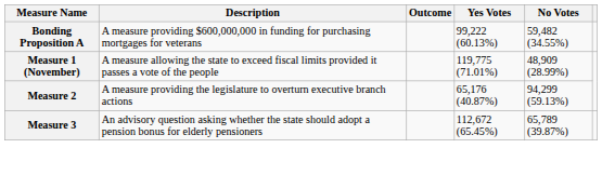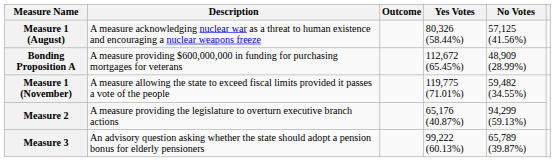 <table class="wikitable sortable plainrowheaders">
 <tr>
 <th scope=col>Measure Name</th>
 <th scope=col>Description</th>
 <th scope=col>Outcome</th>
 <th scope=col>Yes Votes</th>
 <th scope=col>No Votes</th>
 <th scope=col class=unsortable></th>
 </tr>
 <tr>
+<th scope=row>Measure 1 (August)</th>
+<td>A measure acknowledging <a href='#'>nuclear war</a> as a threat to human existence and encouraging a <a href='#'>nuclear weapons freeze</a></td>
+<td></td>
+<td>80,326 (58.44%)</td>
+<td>57,125 (41.56%)</td>
+<td></td>
+</tr>
+<tr>
 <th scope=row>Bonding Proposition A</th>
 <td>A measure providing $600,000,000 in funding for purchasing mortgages for veterans</td>
 <td></td>
-<td>99,222 (60.13%)</td>
-<td>59,482 (34.55%)</td>
+<td>112,672 (65.45%)</td>
+<td>48,909 (28.99%)</td>
 <td></td>
 </tr>
 <tr>
 <th scope=row>Measure 1 (November)</th>
 <td>A measure allowing the state to exceed fiscal limits provided it passes a vote of the people</td>
 <td></td>
 <td>119,775 (71.01%)</td>
-<td>48,909 (28.99%)</td>
+<td>59,482 (34.55%)</td>
 <td rowspan=2></td>
 </tr>
 <tr>
 <th scope=row>Measure 2</th>
 <td>A measure providing the legislature to overturn executive branch actions</td>
 <td></td>
 <td>65,176 (40.87%)</td>
 <td>94,299 (59.13%)</td>
 </tr>
 <tr>
 <th scope=row>Measure 3</th>
 <td>An advisory question asking whether the state should adopt a pension bonus for elderly pensioners</td>
 <td></td>
-<td>112,672 (65.45%)</td>
+<td>99,222 (60.13%)</td>
 <td>65,789 (39.87%)</td>
 <td></td>
 </tr>
 </table>
